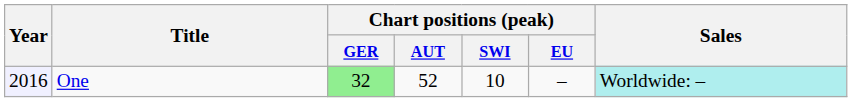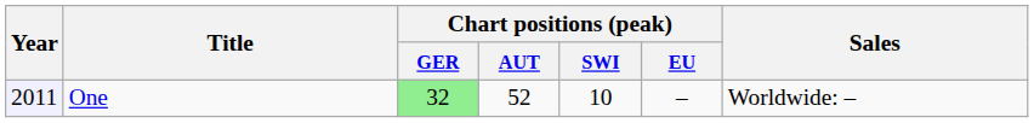 <table class="wikitable">
 <tr class="hintergrundfarbe8">
 <th rowspan="2">Year</th>
 <th width="220" rowspan="2">Title</th>
 <th colspan="4">Chart positions (peak)</th>
 <th width="200" rowspan="2">Sales</th>
 </tr>
 <tr class="hintergrundfarbe8">
 <th style="width:3em;"><small> <a href='#'>GER</a></small></th>
 <th style="width:3em;"><small> <a href='#'>AUT</a></small></th>
 <th style="width:3em;"><small> <a href='#'>SWI</a></small></th>
 <th style="width:3em;"><small> <a href='#'>EU</a></small></th>
 </tr>
 <tr>
-<td bgcolor="#f0f0ff">2016</td>
+<td bgcolor="#f0f0ff">2011</td>
 <td><a href='#'>One</a></td>
 <td align="center"  style="background: lightgreen;">32</td>
 <td align="center" >52</td>
 <td align="center" >10</td>
 <td align="center" >–</td>
-<td style="background: paleturquoise;">Worldwide: –</td>
+<td>Worldwide: –</td>
 </tr>
 </table>
